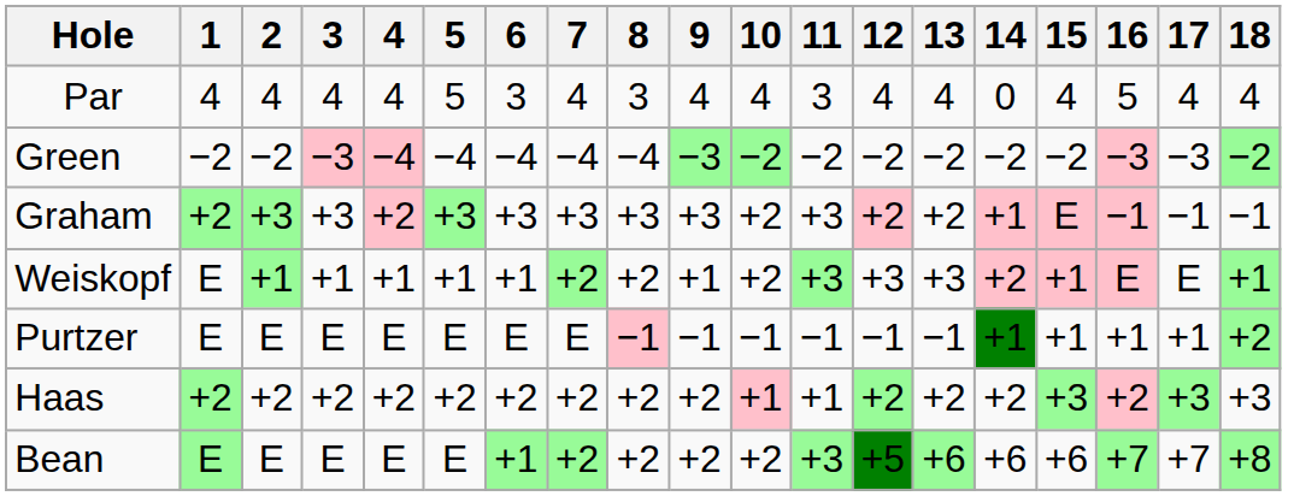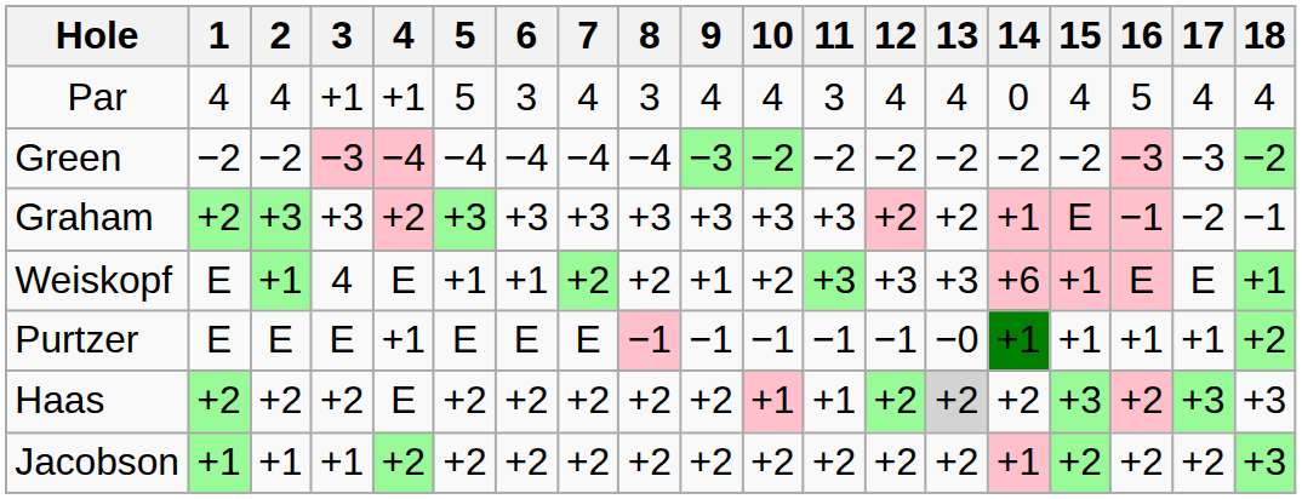 <table class="wikitable" style="text-align:center">
 <tr>
 <th>Hole</th>
 <th>1</th>
 <th>2</th>
 <th>3</th>
 <th>4</th>
 <th>5</th>
 <th>6</th>
 <th>7</th>
 <th>8</th>
 <th>9</th>
 <th>10</th>
 <th>11</th>
 <th>12</th>
 <th>13</th>
 <th>14</th>
 <th>15</th>
 <th>16</th>
 <th>17</th>
 <th>18</th>
 </tr>
 <tr>
 <td>Par</td>
 <td>4</td>
 <td>4</td>
-<td>4</td>
-<td>4</td>
+<td>+1</td>
+<td>+1</td>
 <td>5</td>
 <td>3</td>
 <td>4</td>
 <td>3</td>
 <td>4</td>
 <td>4</td>
 <td>3</td>
 <td>4</td>
 <td>4</td>
 <td>0</td>
 <td>4</td>
 <td>5</td>
 <td>4</td>
 <td>4</td>
 </tr>
 <tr>
 <td align=left> Green</td>
 <td>−2</td>
 <td>−2</td>
 <td style="background: Pink;">−3</td>
 <td style="background: Pink;">−4</td>
 <td>−4</td>
 <td>−4</td>
 <td>−4</td>
 <td>−4</td>
 <td style="background: PaleGreen;">−3</td>
 <td style="background: PaleGreen;">−2</td>
 <td>−2</td>
 <td>−2</td>
 <td>−2</td>
 <td>−2</td>
 <td>−2</td>
 <td style="background: Pink;">−3</td>
 <td>−3</td>
 <td style="background: PaleGreen;">−2</td>
 </tr>
 <tr>
 <td align=left> Graham</td>
 <td style="background: PaleGreen;">+2</td>
 <td style="background: PaleGreen;">+3</td>
 <td>+3</td>
 <td style="background: Pink;">+2</td>
 <td style="background: PaleGreen;">+3</td>
 <td>+3</td>
 <td>+3</td>
 <td>+3</td>
 <td>+3</td>
-<td>+2</td>
+<td>+3</td>
 <td>+3</td>
 <td style="background: Pink;">+2</td>
 <td>+2</td>
 <td style="background: Pink;">+1</td>
 <td style="background: Pink;">E</td>
 <td style="background: Pink;">−1</td>
-<td>−1</td>
+<td>−2</td>
 <td>−1</td>
 </tr>
 <tr>
 <td align=left> Weiskopf</td>
 <td>E</td>
 <td style="background: PaleGreen;">+1</td>
-<td>+1</td>
-<td>+1</td>
+<td>4</td>
+<td>E</td>
 <td>+1</td>
 <td>+1</td>
 <td style="background: PaleGreen;">+2</td>
 <td>+2</td>
 <td>+1</td>
 <td>+2</td>
 <td style="background: PaleGreen;">+3</td>
 <td>+3</td>
 <td>+3</td>
-<td style="background: Pink;">+2</td>
+<td style="background: Pink;">+6</td>
 <td style="background: Pink;">+1</td>
 <td style="background: Pink;">E</td>
 <td>E</td>
 <td style="background: PaleGreen;">+1</td>
 </tr>
 <tr>
 <td align=left> Purtzer</td>
 <td>E</td>
 <td>E</td>
 <td>E</td>
-<td>E</td>
+<td>+1</td>
 <td>E</td>
 <td>E</td>
 <td>E</td>
 <td style="background: Pink;">−1</td>
 <td>−1</td>
 <td>−1</td>
 <td>−1</td>
 <td>−1</td>
-<td>−1</td>
+<td>−0</td>
 <td style="background: Green;">+1</td>
 <td>+1</td>
 <td>+1</td>
 <td>+1</td>
 <td style="background: PaleGreen;">+2</td>
 </tr>
 <tr>
 <td align=left> Haas</td>
 <td style="background: PaleGreen;">+2</td>
 <td>+2</td>
 <td>+2</td>
-<td>+2</td>
+<td>E</td>
 <td>+2</td>
 <td>+2</td>
 <td>+2</td>
 <td>+2</td>
 <td>+2</td>
 <td style="background: Pink;">+1</td>
 <td>+1</td>
 <td style="background: PaleGreen;">+2</td>
-<td>+2</td>
+<td style="background: lightgrey;">+2</td>
 <td>+2</td>
 <td style="background: PaleGreen;">+3</td>
 <td style="background: Pink;">+2</td>
 <td style="background: PaleGreen;">+3</td>
 <td>+3</td>
 </tr>
 <tr>
-<td align=left> Bean</td>
-<td style="background: PaleGreen;">E</td>
-<td>E</td>
-<td>E</td>
-<td>E</td>
-<td>E</td>
+<td align=left> Jacobson</td>
 <td style="background: PaleGreen;">+1</td>
+<td>+1</td>
+<td>+1</td>
 <td style="background: PaleGreen;">+2</td>
 <td>+2</td>
 <td>+2</td>
 <td>+2</td>
+<td>+2</td>
+<td>+2</td>
+<td>+2</td>
+<td>+2</td>
+<td>+2</td>
+<td>+2</td>
+<td style="background: Pink;">+1</td>
+<td style="background: PaleGreen;">+2</td>
+<td>+2</td>
+<td>+2</td>
 <td style="background: PaleGreen;">+3</td>
-<td style="background: Green;">+5</td>
-<td style="background: PaleGreen;">+6</td>
-<td>+6</td>
-<td>+6</td>
-<td style="background: PaleGreen;">+7</td>
-<td>+7</td>
-<td style="background: PaleGreen;">+8</td>
 </tr>
 </table>
